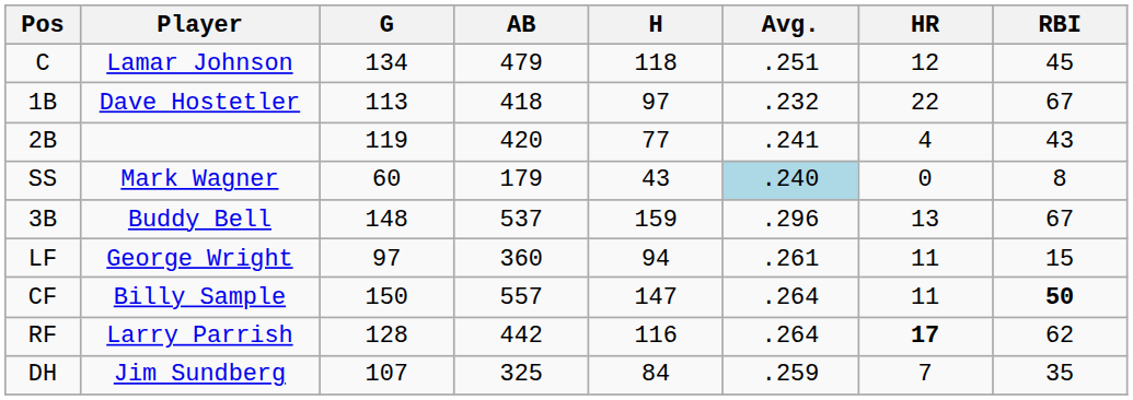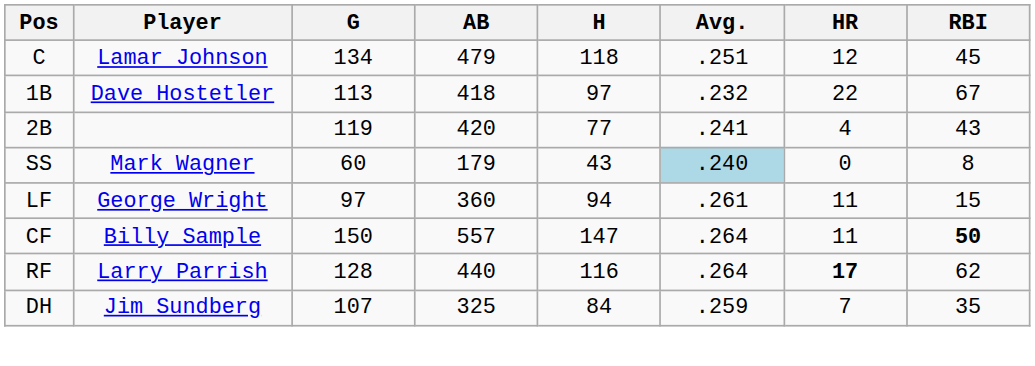 <table class="wikitable sortable">
 <tr>
 <th bgcolor="#DDDDFF" width="5%">Pos</th>
 <th bgcolor="#DDDDFF" width="16%">Player</th>
 <th bgcolor="#DDDDFF" width="9%">G</th>
 <th bgcolor="#DDDDFF" width="9%">AB</th>
 <th bgcolor="#DDDDFF" width="9%">H</th>
 <th bgcolor="#DDDDFF" width="9%">Avg.</th>
 <th bgcolor="#DDDDFF" width="9%">HR</th>
 <th bgcolor="#DDDDFF" width="9%">RBI</th>
 </tr>
 <tr align="center">
 <td>C</td>
 <td><a href='#'>Lamar Johnson</a></td>
 <td>134</td>
 <td>479</td>
 <td>118</td>
 <td>.251</td>
 <td>12</td>
 <td>45</td>
 </tr>
 <tr align=center>
 <td>1B</td>
 <td><a href='#'>Dave Hostetler</a></td>
 <td>113</td>
 <td>418</td>
 <td>97</td>
 <td>.232</td>
 <td>22</td>
 <td>67</td>
 </tr>
 <tr align=center>
 <td>2B</td>
 <td></td>
 <td>119</td>
 <td>420</td>
 <td>77</td>
 <td>.241</td>
 <td>4</td>
 <td>43</td>
 </tr>
 <tr align="center">
 <td>SS</td>
 <td><a href='#'>Mark Wagner</a></td>
 <td>60</td>
 <td>179</td>
 <td>43</td>
 <td style="background: lightblue;">.240</td>
 <td>0</td>
 <td>8</td>
 </tr>
 <tr align=center>
-<td>3B</td>
-<td><a href='#'>Buddy Bell</a></td>
-<td>148</td>
-<td>537</td>
-<td>159</td>
-<td>.296</td>
-<td>13</td>
-<td>67</td>
-</tr>
-<tr align=center>
 <td>LF</td>
 <td><a href='#'>George Wright</a></td>
 <td>97</td>
 <td>360</td>
 <td>94</td>
 <td>.261</td>
 <td>11</td>
 <td>15</td>
 </tr>
 <tr align=center>
 <td>CF</td>
 <td><a href='#'>Billy Sample</a></td>
 <td>150</td>
 <td>557</td>
 <td>147</td>
 <td>.264</td>
 <td>11</td>
 <td><strong>50</strong></td>
 </tr>
 <tr align=center>
 <td>RF</td>
 <td><a href='#'>Larry Parrish</a></td>
 <td>128</td>
-<td>442</td>
+<td>440</td>
 <td>116</td>
 <td>.264</td>
 <td><strong>17</strong></td>
 <td>62</td>
 </tr>
 <tr align=center>
 <td>DH</td>
 <td><a href='#'>Jim Sundberg</a></td>
 <td>107</td>
 <td>325</td>
 <td>84</td>
 <td>.259</td>
 <td>7</td>
 <td>35</td>
 </tr>
 </table>
